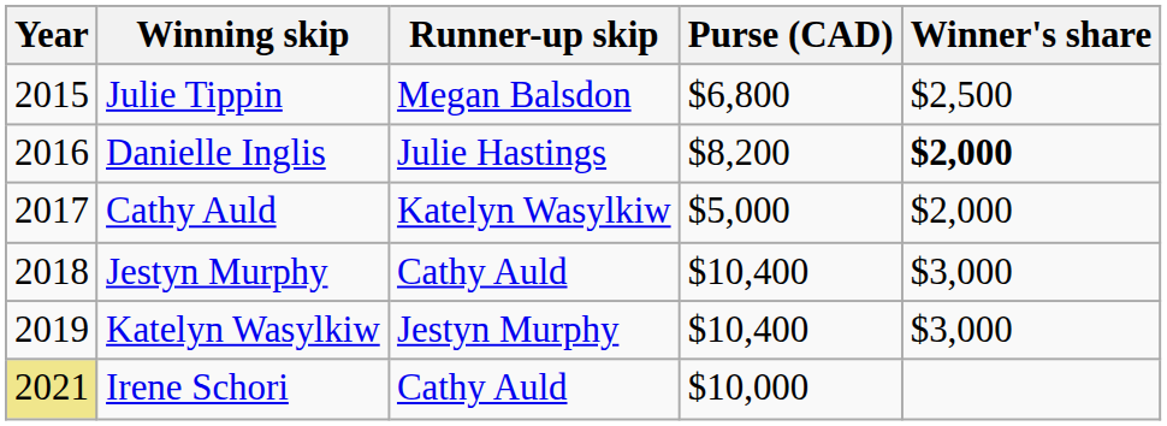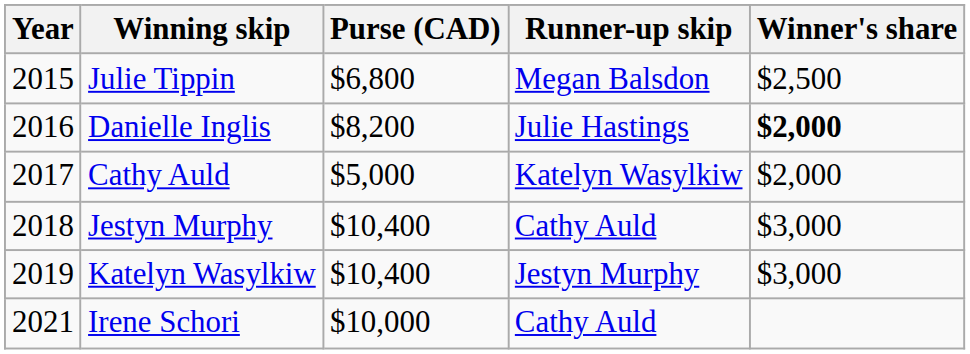 <table class="wikitable">
 <tr>
 <th scope="col">Year</th>
 <th scope="col">Winning skip</th>
+<th scope="col">Purse (CAD)</th>
 <th scope="col">Runner-up skip</th>
-<th scope="col">Purse (CAD)</th>
 <th scope="col">Winner's share</th>
 </tr>
 <tr>
 <td>2015</td>
 <td> <a href='#'>Julie Tippin</a></td>
+<td>$6,800</td>
 <td> <a href='#'>Megan Balsdon</a></td>
-<td>$6,800</td>
 <td>$2,500</td>
 </tr>
 <tr>
 <td>2016</td>
 <td> <a href='#'>Danielle Inglis</a></td>
+<td>$8,200</td>
 <td> <a href='#'>Julie Hastings</a></td>
-<td>$8,200</td>
 <td><strong>$2,000</strong></td>
 </tr>
 <tr>
 <td>2017</td>
 <td> <a href='#'>Cathy Auld</a></td>
+<td>$5,000</td>
 <td> <a href='#'>Katelyn Wasylkiw</a></td>
-<td>$5,000</td>
 <td>$2,000</td>
 </tr>
 <tr>
 <td>2018</td>
 <td> <a href='#'>Jestyn Murphy</a></td>
+<td>$10,400</td>
 <td> <a href='#'>Cathy Auld</a></td>
-<td>$10,400</td>
 <td>$3,000</td>
 </tr>
 <tr>
 <td>2019</td>
 <td> <a href='#'>Katelyn Wasylkiw</a></td>
+<td>$10,400</td>
 <td> <a href='#'>Jestyn Murphy</a></td>
-<td>$10,400</td>
 <td>$3,000</td>
 </tr>
 <tr>
-<td style="background: khaki;">2021</td>
+<td>2021</td>
 <td> <a href='#'>Irene Schori</a></td>
+<td>$10,000</td>
 <td> <a href='#'>Cathy Auld</a></td>
-<td>$10,000</td>
 <td></td>
 </tr>
 </table>
